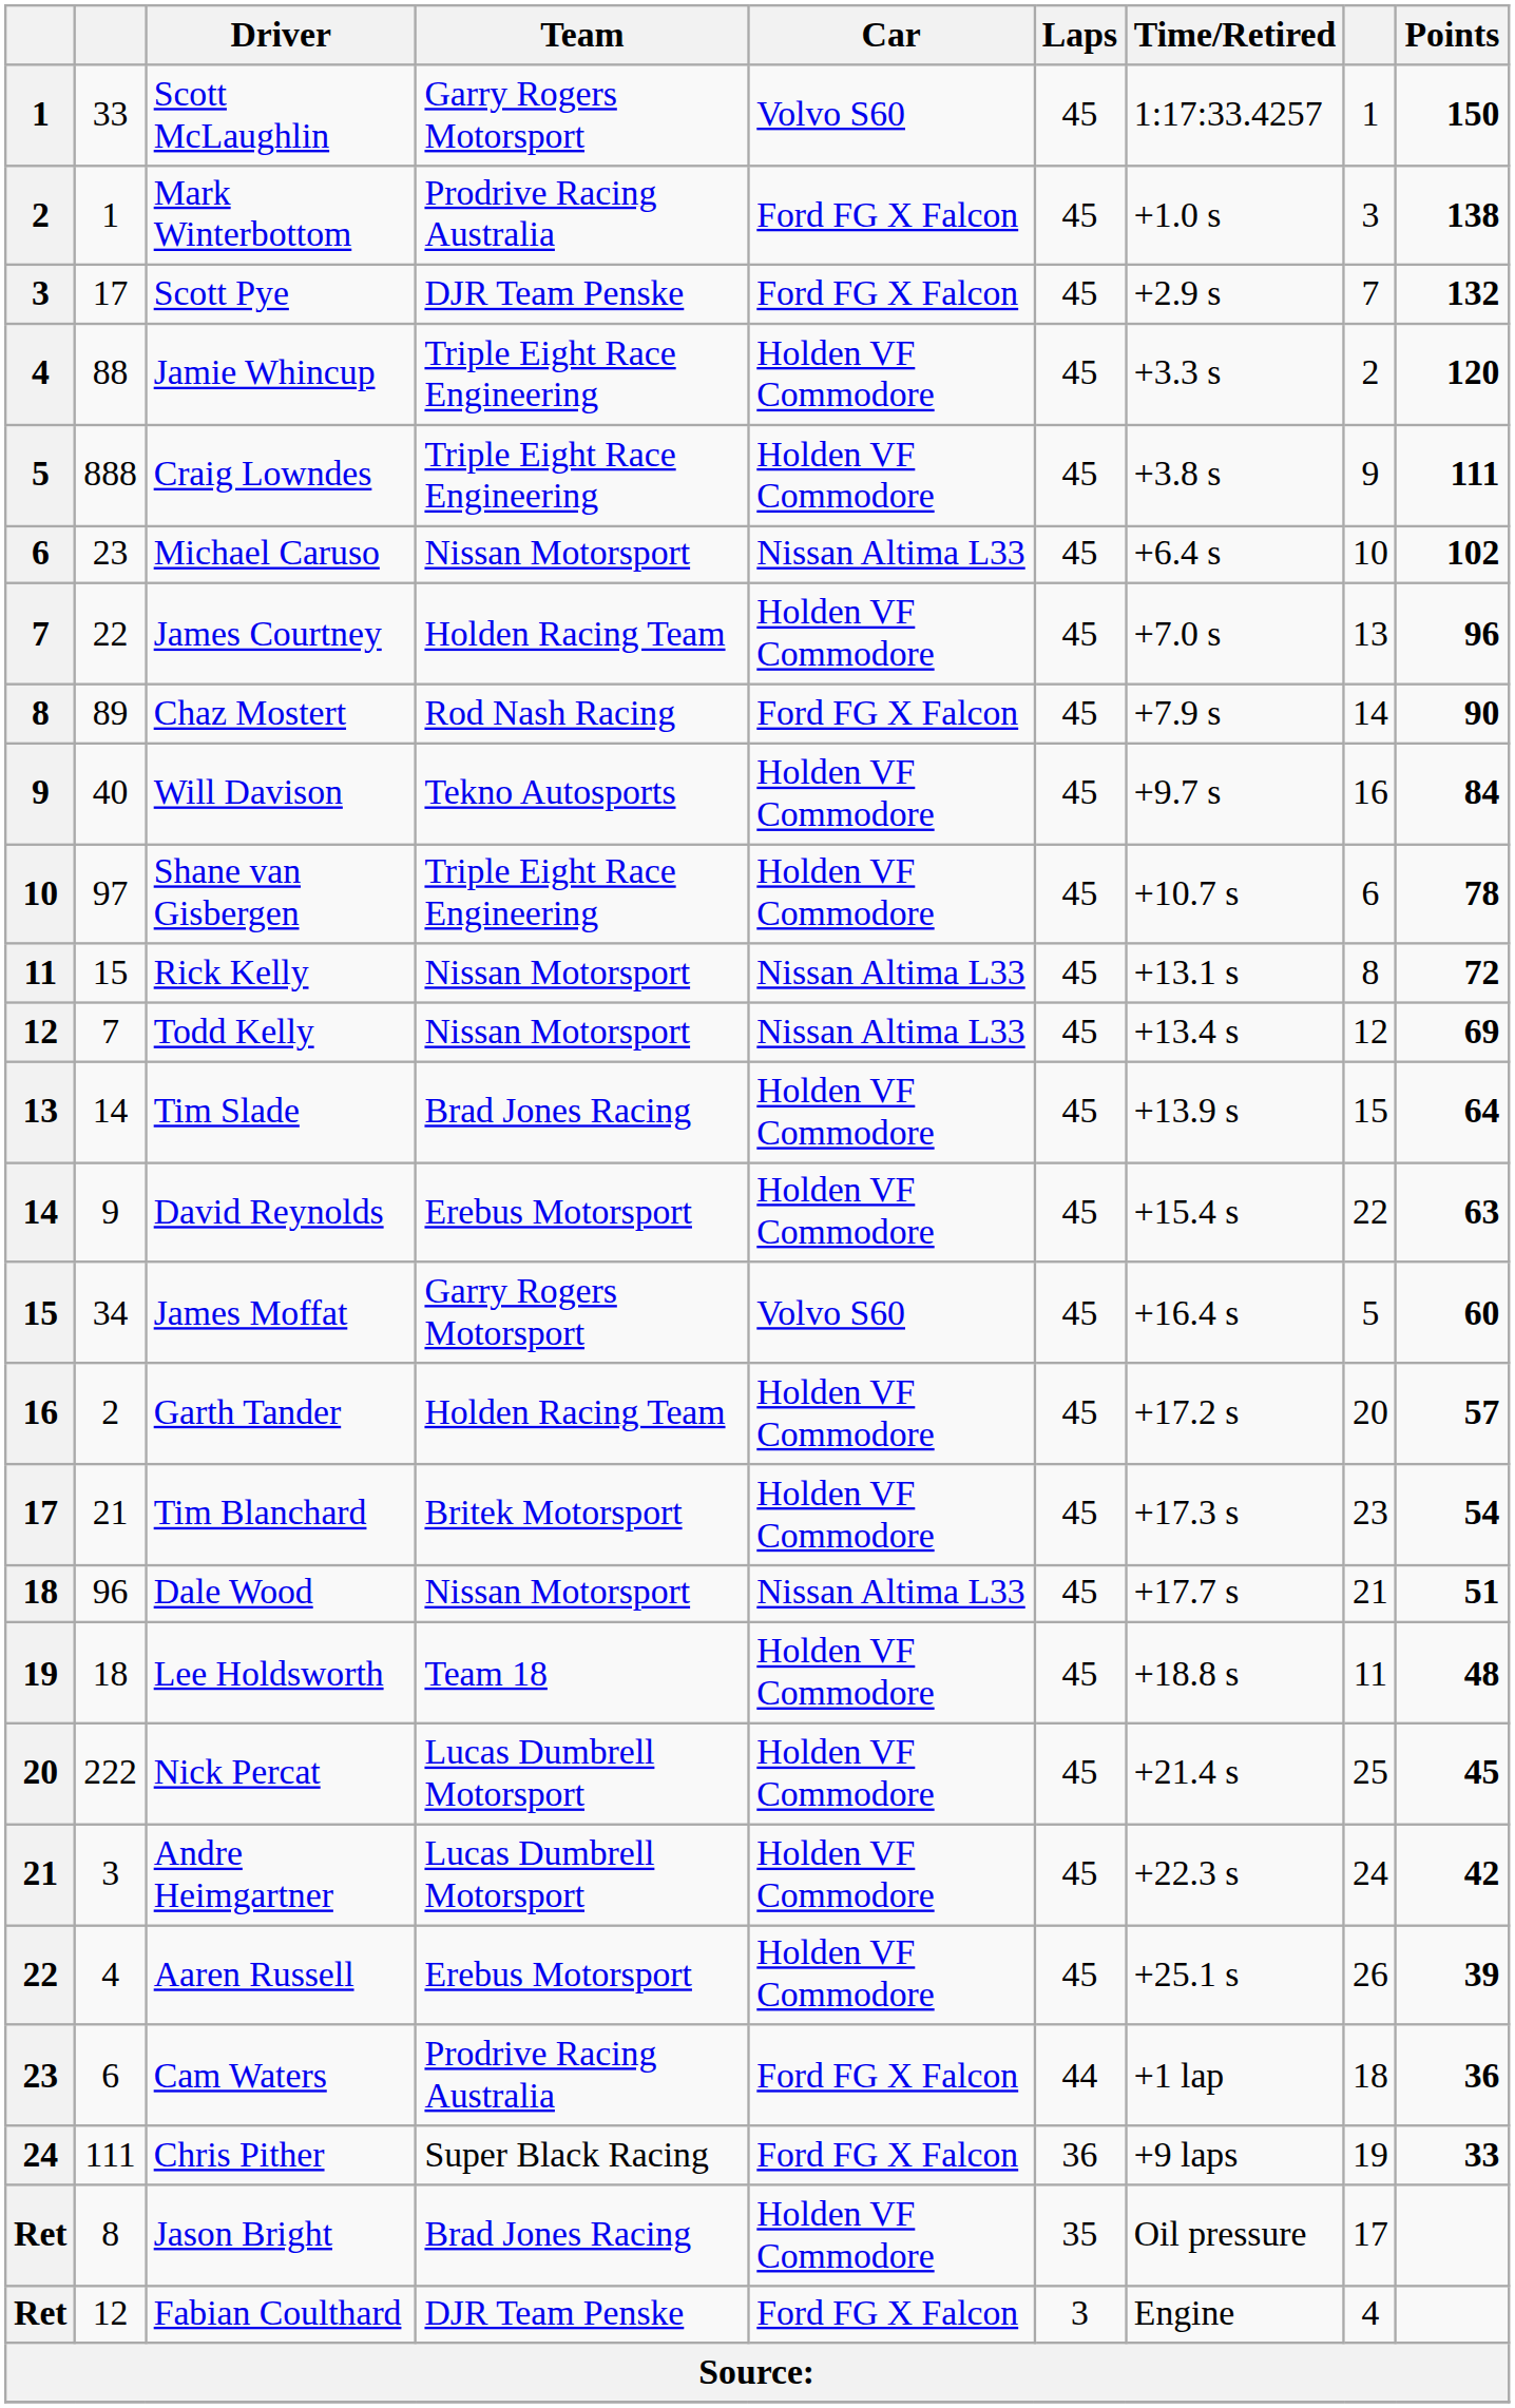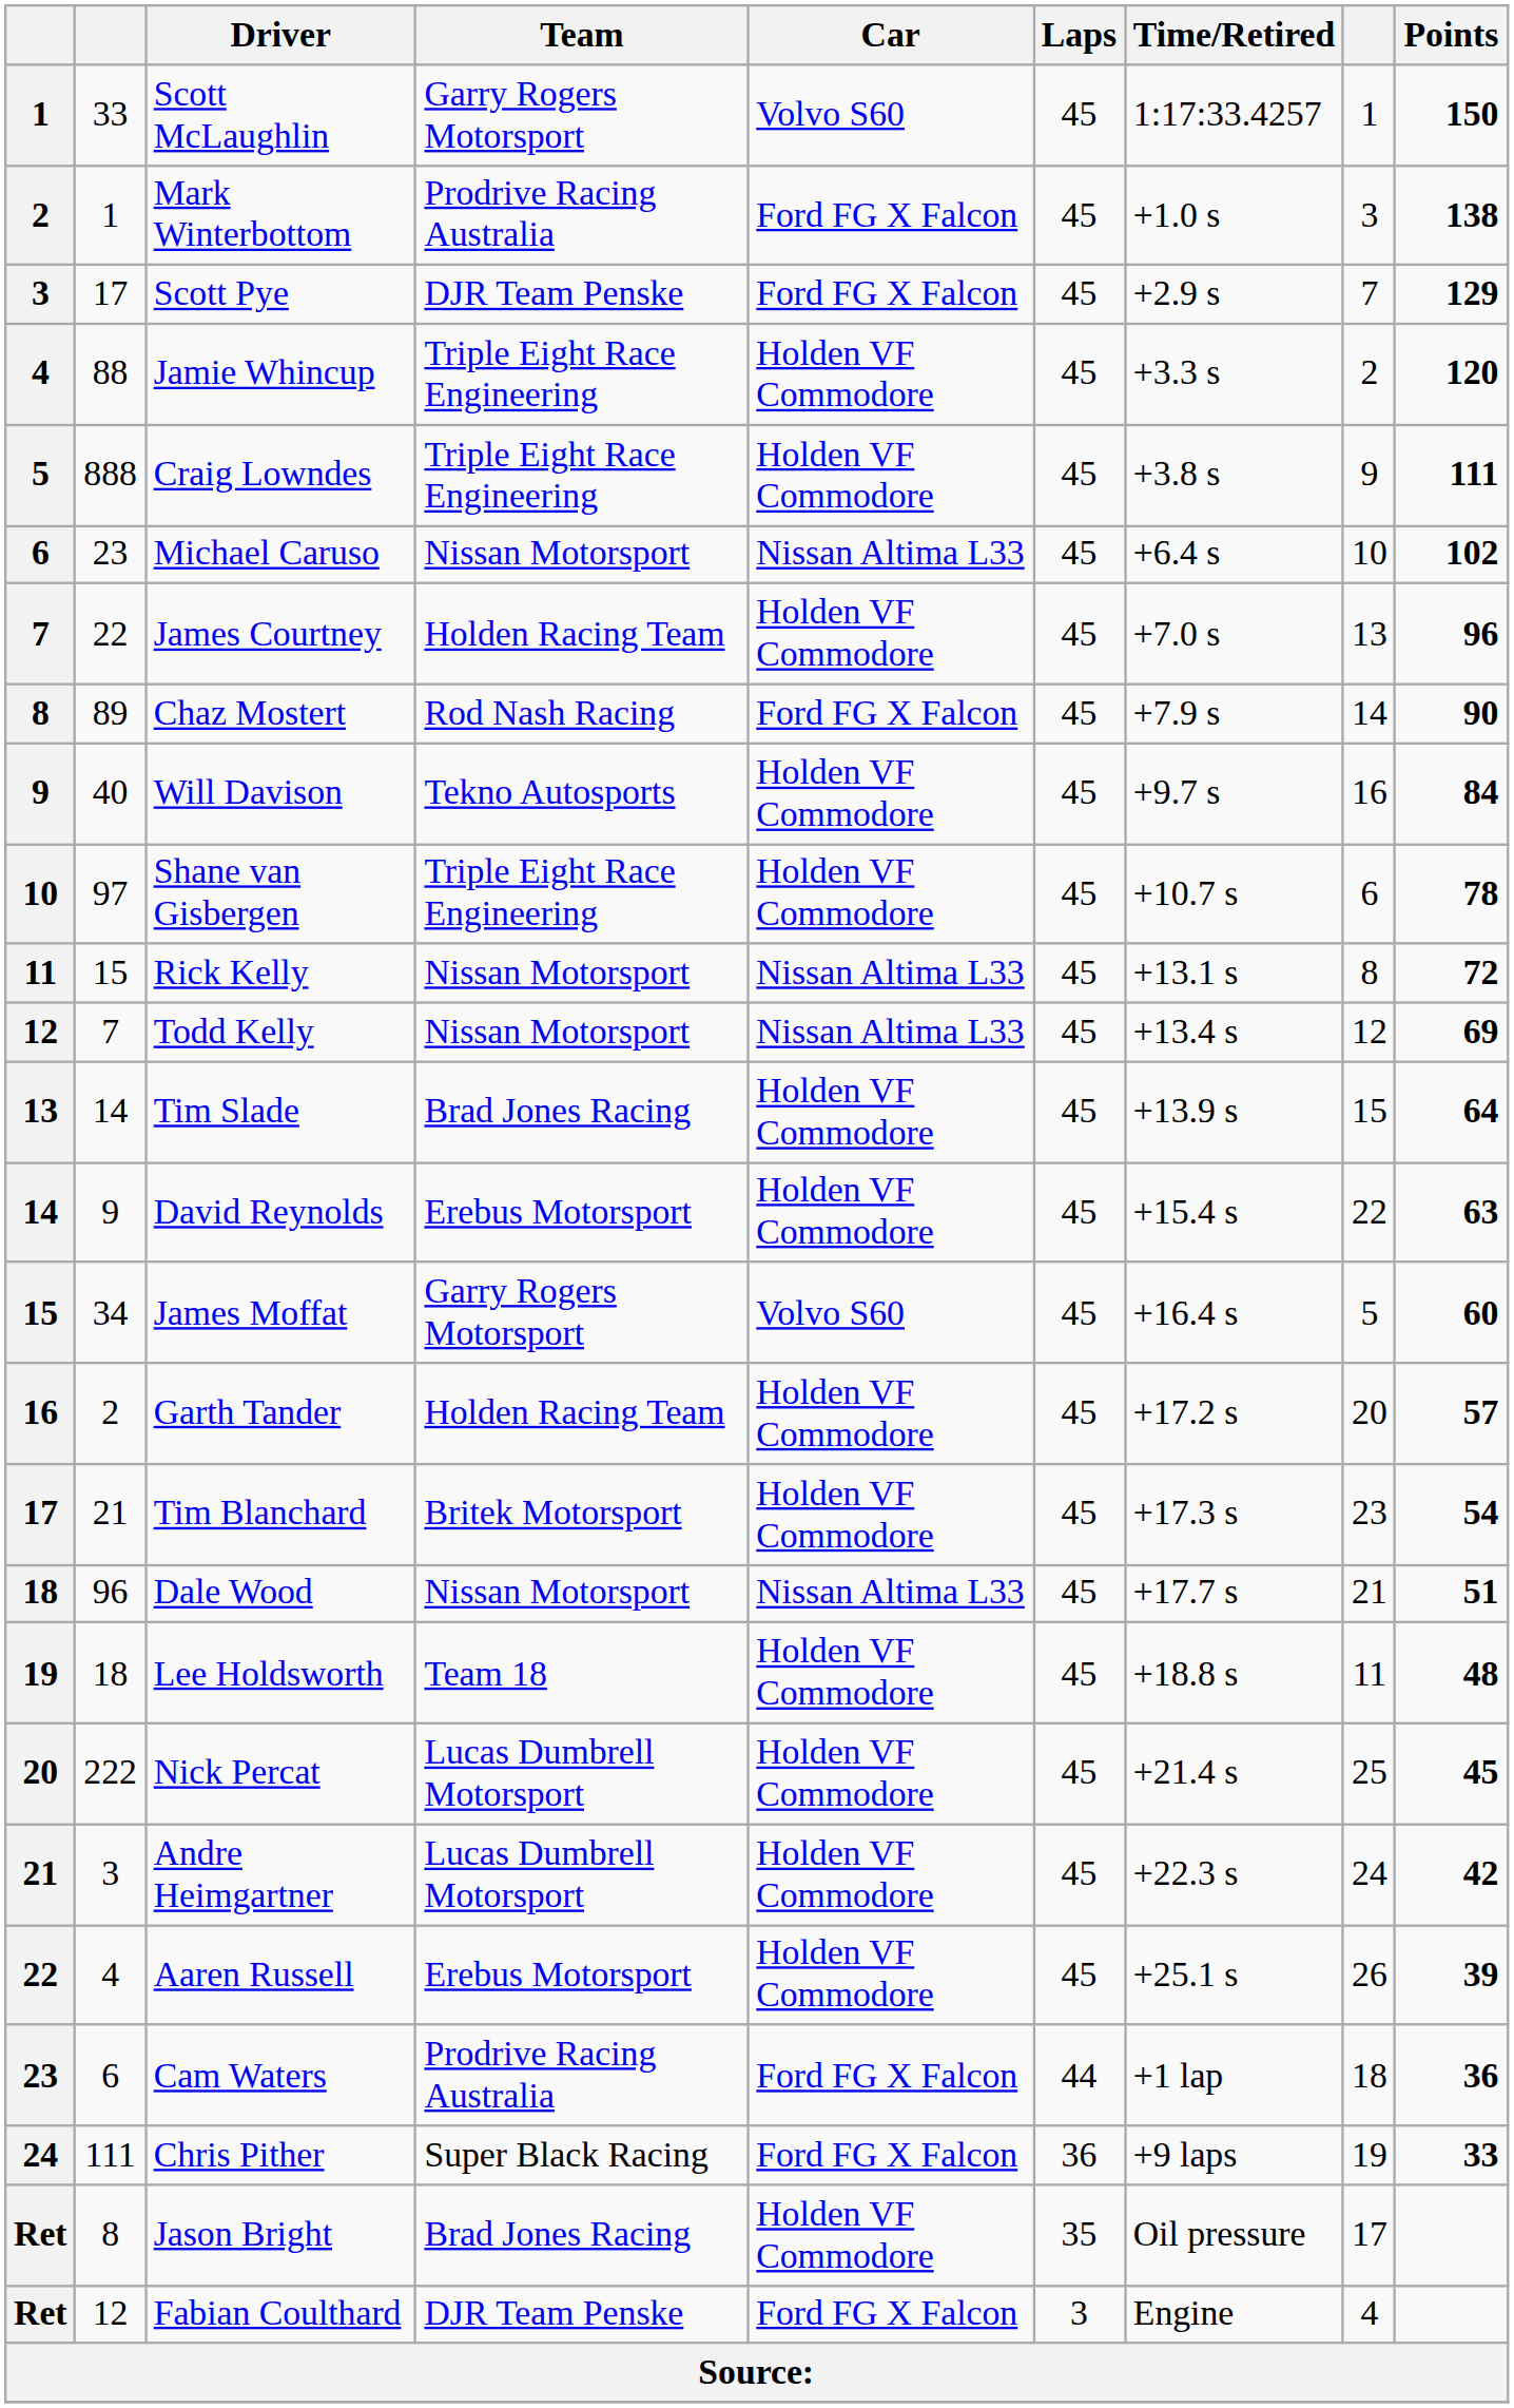 <table class="wikitable" style="font-size: 90%">
 <tr>
 <th></th>
 <th></th>
 <th>Driver</th>
 <th>Team</th>
 <th>Car</th>
 <th>Laps</th>
 <th>Time/Retired</th>
 <th></th>
 <th>Points</th>
 </tr>
 <tr>
 <th>1</th>
 <td align="center">33</td>
 <td> <a href='#'>Scott McLaughlin</a></td>
 <td><a href='#'>Garry Rogers Motorsport</a></td>
 <td><a href='#'>Volvo S60</a></td>
 <td align="center">45</td>
 <td>1:17:33.4257</td>
 <td align="center">1</td>
 <td align="right"><strong>150</strong></td>
 </tr>
 <tr>
 <th>2</th>
 <td align="center">1</td>
 <td> <a href='#'>Mark Winterbottom</a></td>
 <td><a href='#'>Prodrive Racing Australia</a></td>
 <td><a href='#'>Ford FG X Falcon</a></td>
 <td align="center">45</td>
 <td>+1.0 s</td>
 <td align="center">3</td>
 <td align="right"><strong>138</strong></td>
 </tr>
 <tr>
 <th>3</th>
 <td align="center">17</td>
 <td> <a href='#'>Scott Pye</a></td>
 <td><a href='#'>DJR Team Penske</a></td>
 <td><a href='#'>Ford FG X Falcon</a></td>
 <td align="center">45</td>
 <td>+2.9 s</td>
 <td align="center">7</td>
-<td align="right"><strong>132</strong></td>
+<td align="right"><strong>129</strong></td>
 </tr>
 <tr>
 <th>4</th>
 <td align="center">88</td>
 <td> <a href='#'>Jamie Whincup</a></td>
 <td><a href='#'>Triple Eight Race Engineering</a></td>
 <td><a href='#'>Holden VF Commodore</a></td>
 <td align="center">45</td>
 <td>+3.3 s</td>
 <td align="center">2</td>
 <td align="right"><strong>120</strong></td>
 </tr>
 <tr>
 <th>5</th>
 <td align="center">888</td>
 <td> <a href='#'>Craig Lowndes</a></td>
 <td><a href='#'>Triple Eight Race Engineering</a></td>
 <td><a href='#'>Holden VF Commodore</a></td>
 <td align="center">45</td>
 <td>+3.8 s</td>
 <td align="center">9</td>
 <td align="right"><strong>111</strong></td>
 </tr>
 <tr>
 <th>6</th>
 <td align="center">23</td>
 <td> <a href='#'>Michael Caruso</a></td>
 <td><a href='#'>Nissan Motorsport</a></td>
 <td><a href='#'>Nissan Altima L33</a></td>
 <td align="center">45</td>
 <td>+6.4 s</td>
 <td align="center">10</td>
 <td align="right"><strong>102</strong></td>
 </tr>
 <tr>
 <th>7</th>
 <td align="center">22</td>
 <td> <a href='#'>James Courtney</a></td>
 <td><a href='#'>Holden Racing Team</a></td>
 <td><a href='#'>Holden VF Commodore</a></td>
 <td align="center">45</td>
 <td>+7.0 s</td>
 <td align="center">13</td>
 <td align="right"><strong>96</strong></td>
 </tr>
 <tr>
 <th>8</th>
 <td align="center">89</td>
 <td> <a href='#'>Chaz Mostert</a></td>
 <td><a href='#'>Rod Nash Racing</a></td>
 <td><a href='#'>Ford FG X Falcon</a></td>
 <td align="center">45</td>
 <td>+7.9 s</td>
 <td align="center">14</td>
 <td align="right"><strong>90</strong></td>
 </tr>
 <tr>
 <th>9</th>
 <td align="center">40</td>
 <td> <a href='#'>Will Davison</a></td>
 <td><a href='#'>Tekno Autosports</a></td>
 <td><a href='#'>Holden VF Commodore</a></td>
 <td align="center">45</td>
 <td>+9.7 s</td>
 <td align="center">16</td>
 <td align="right"><strong>84</strong></td>
 </tr>
 <tr>
 <th>10</th>
 <td align="center">97</td>
 <td> <a href='#'>Shane van Gisbergen</a></td>
 <td><a href='#'>Triple Eight Race Engineering</a></td>
 <td><a href='#'>Holden VF Commodore</a></td>
 <td align="center">45</td>
 <td>+10.7 s</td>
 <td align="center">6</td>
 <td align="right"><strong>78</strong></td>
 </tr>
 <tr>
 <th>11</th>
 <td align="center">15</td>
 <td> <a href='#'>Rick Kelly</a></td>
 <td><a href='#'>Nissan Motorsport</a></td>
 <td><a href='#'>Nissan Altima L33</a></td>
 <td align="center">45</td>
 <td>+13.1 s</td>
 <td align="center">8</td>
 <td align="right"><strong>72</strong></td>
 </tr>
 <tr>
 <th>12</th>
 <td align="center">7</td>
 <td> <a href='#'>Todd Kelly</a></td>
 <td><a href='#'>Nissan Motorsport</a></td>
 <td><a href='#'>Nissan Altima L33</a></td>
 <td align="center">45</td>
 <td>+13.4 s</td>
 <td align="center">12</td>
 <td align="right"><strong>69</strong></td>
 </tr>
 <tr>
 <th>13</th>
 <td align="center">14</td>
 <td> <a href='#'>Tim Slade</a></td>
 <td><a href='#'>Brad Jones Racing</a></td>
 <td><a href='#'>Holden VF Commodore</a></td>
 <td align="center">45</td>
 <td>+13.9 s</td>
 <td align="center">15</td>
 <td align="right"><strong>64</strong></td>
 </tr>
 <tr>
 <th>14</th>
 <td align="center">9</td>
 <td> <a href='#'>David Reynolds</a></td>
 <td><a href='#'>Erebus Motorsport</a></td>
 <td><a href='#'>Holden VF Commodore</a></td>
 <td align="center">45</td>
 <td>+15.4 s</td>
 <td align="center">22</td>
 <td align="right"><strong>63</strong></td>
 </tr>
 <tr>
 <th>15</th>
 <td align="center">34</td>
 <td> <a href='#'>James Moffat</a></td>
 <td><a href='#'>Garry Rogers Motorsport</a></td>
 <td><a href='#'>Volvo S60</a></td>
 <td align="center">45</td>
 <td>+16.4 s</td>
 <td align="center">5</td>
 <td align="right"><strong>60</strong></td>
 </tr>
 <tr>
 <th>16</th>
 <td align="center">2</td>
 <td> <a href='#'>Garth Tander</a></td>
 <td><a href='#'>Holden Racing Team</a></td>
 <td><a href='#'>Holden VF Commodore</a></td>
 <td align="center">45</td>
 <td>+17.2 s</td>
 <td align="center">20</td>
 <td align="right"><strong>57</strong></td>
 </tr>
 <tr>
 <th>17</th>
 <td align="center">21</td>
 <td> <a href='#'>Tim Blanchard</a></td>
 <td><a href='#'>Britek Motorsport</a></td>
 <td><a href='#'>Holden VF Commodore</a></td>
 <td align="center">45</td>
 <td>+17.3 s</td>
 <td align="center">23</td>
 <td align="right"><strong>54</strong></td>
 </tr>
 <tr>
 <th>18</th>
 <td align="center">96</td>
 <td> <a href='#'>Dale Wood</a></td>
 <td><a href='#'>Nissan Motorsport</a></td>
 <td><a href='#'>Nissan Altima L33</a></td>
 <td align="center">45</td>
 <td>+17.7 s</td>
 <td align="center">21</td>
 <td align="right"><strong>51</strong></td>
 </tr>
 <tr>
 <th>19</th>
 <td align="center">18</td>
 <td> <a href='#'>Lee Holdsworth</a></td>
 <td><a href='#'>Team 18</a></td>
 <td><a href='#'>Holden VF Commodore</a></td>
 <td align="center">45</td>
 <td>+18.8 s</td>
 <td align="center">11</td>
 <td align="right"><strong>48</strong></td>
 </tr>
 <tr>
 <th>20</th>
 <td align="center">222</td>
 <td> <a href='#'>Nick Percat</a></td>
 <td><a href='#'>Lucas Dumbrell Motorsport</a></td>
 <td><a href='#'>Holden VF Commodore</a></td>
 <td align="center">45</td>
 <td>+21.4 s</td>
 <td align="center">25</td>
 <td align="right"><strong>45</strong></td>
 </tr>
 <tr>
 <th>21</th>
 <td align="center">3</td>
 <td> <a href='#'>Andre Heimgartner</a></td>
 <td><a href='#'>Lucas Dumbrell Motorsport</a></td>
 <td><a href='#'>Holden VF Commodore</a></td>
 <td align="center">45</td>
 <td>+22.3 s</td>
 <td align="center">24</td>
 <td align="right"><strong>42</strong></td>
 </tr>
 <tr>
 <th>22</th>
 <td align="center">4</td>
 <td> <a href='#'>Aaren Russell</a></td>
 <td><a href='#'>Erebus Motorsport</a></td>
 <td><a href='#'>Holden VF Commodore</a></td>
 <td align="center">45</td>
 <td>+25.1 s</td>
 <td align="center">26</td>
 <td align="right"><strong>39</strong></td>
 </tr>
 <tr>
 <th>23</th>
 <td align="center">6</td>
 <td> <a href='#'>Cam Waters</a></td>
 <td><a href='#'>Prodrive Racing Australia</a></td>
 <td><a href='#'>Ford FG X Falcon</a></td>
 <td align="center">44</td>
 <td>+1 lap</td>
 <td align="center">18</td>
 <td align="right"><strong>36</strong></td>
 </tr>
 <tr>
 <th>24</th>
 <td align="center">111</td>
 <td> <a href='#'>Chris Pither</a></td>
 <td>Super Black Racing</td>
 <td><a href='#'>Ford FG X Falcon</a></td>
 <td align="center">36</td>
 <td>+9 laps</td>
 <td align="center">19</td>
 <td align="right"><strong>33</strong></td>
 </tr>
 <tr>
 <th>Ret</th>
 <td align="center">8</td>
 <td> <a href='#'>Jason Bright</a></td>
 <td><a href='#'>Brad Jones Racing</a></td>
 <td><a href='#'>Holden VF Commodore</a></td>
 <td align="center">35</td>
 <td>Oil pressure</td>
 <td align="center">17</td>
 <td></td>
 </tr>
 <tr>
 <th>Ret</th>
 <td align="center">12</td>
 <td> <a href='#'>Fabian Coulthard</a></td>
 <td><a href='#'>DJR Team Penske</a></td>
 <td><a href='#'>Ford FG X Falcon</a></td>
 <td align="center">3</td>
 <td>Engine</td>
 <td align="center">4</td>
 <td></td>
 </tr>
 <tr>
 <th colspan="9">Source:</th>
 </tr>
 <tr>
 </tr>
 </table>
